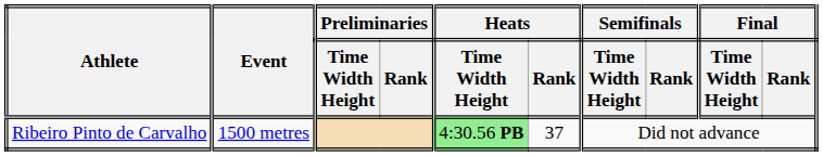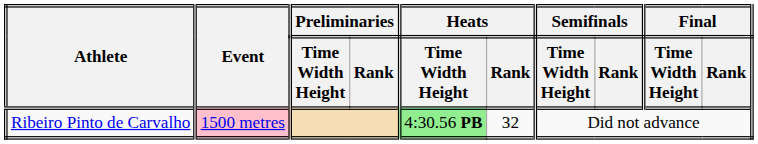 <table class=wikitable style="font-size:90%; border: double;">
 <tr>
 <th rowspan="2" style="border-right:double">Athlete</th>
 <th rowspan="2" style="border-right:double">Event</th>
 <th colspan="2" style="border-right:double; border-bottom:double;">Preliminaries</th>
 <th colspan="2" style="border-right:double; border-bottom:double;">Heats</th>
 <th colspan="2" style="border-right:double; border-bottom:double;">Semifinals</th>
 <th colspan="2" style="border-right:double; border-bottom:double;">Final</th>
 </tr>
 <tr>
 <th>Time<br>Width<br>Height</th>
 <th style="border-right:double">Rank</th>
 <th>Time<br>Width<br>Height</th>
 <th style="border-right:double">Rank</th>
 <th>Time<br>Width<br>Height</th>
 <th style="border-right:double">Rank</th>
 <th>Time<br>Width<br>Height</th>
 <th style="border-right:double">Rank</th>
 </tr>
 <tr style="border-top: double;">
 <td style="border-right:double"><a href='#'>Ribeiro Pinto de Carvalho</a></td>
-<td style="border-right:double"><a href='#'>1500 metres</a></td>
+<td style="background: pink; border-right:double"><a href='#'>1500 metres</a></td>
 <td style="border-right:double" colspan= 2 bgcolor="wheat"></td>
 <td align=center style="background: lightgreen;">4:30.56 <strong>PB</strong></td>
-<td align=center style="border-right:double">37</td>
+<td align=center style="border-right:double">32</td>
 <td colspan="4" align=center>Did not advance</td>
 </tr>
 </table>
